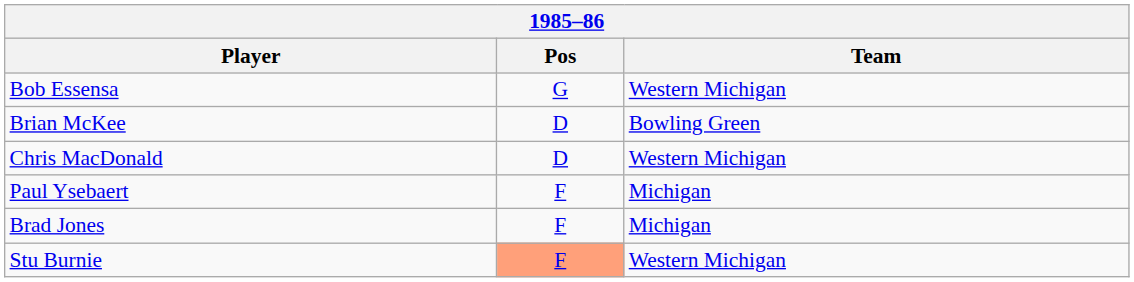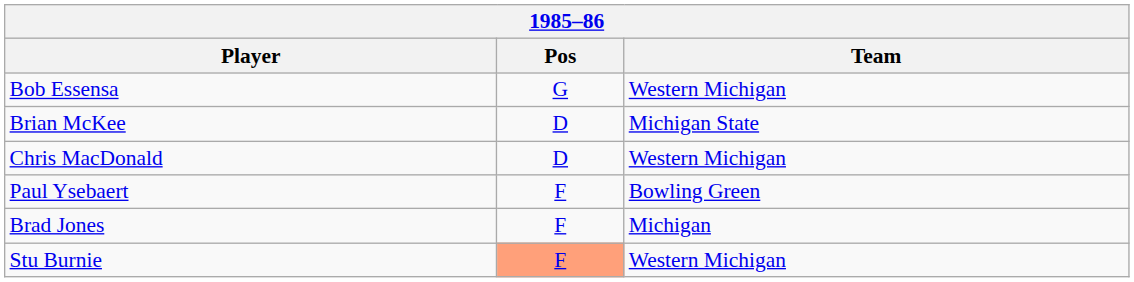 <table class="wikitable" width=95%>
 <tr>
 <th colspan=3><a href='#'>1985–86</a></th>
 </tr>
 <tr>
 <th>Player</th>
 <th>Pos</th>
 <th>Team</th>
 </tr>
 <tr>
 <td><a href='#'>Bob Essensa</a></td>
 <td style="text-align:center;"><a href='#'>G</a></td>
 <td><a href='#'>Western Michigan</a></td>
 </tr>
 <tr>
 <td><a href='#'>Brian McKee</a></td>
 <td style="text-align:center;"><a href='#'>D</a></td>
-<td><a href='#'>Bowling Green</a></td>
+<td><a href='#'>Michigan State</a></td>
 </tr>
 <tr>
 <td><a href='#'>Chris MacDonald</a></td>
 <td style="text-align:center;"><a href='#'>D</a></td>
 <td><a href='#'>Western Michigan</a></td>
 </tr>
 <tr>
 <td><a href='#'>Paul Ysebaert</a></td>
 <td style="text-align:center;"><a href='#'>F</a></td>
-<td><a href='#'>Michigan</a></td>
+<td><a href='#'>Bowling Green</a></td>
 </tr>
 <tr>
 <td><a href='#'>Brad Jones</a></td>
 <td style="text-align:center;"><a href='#'>F</a></td>
 <td><a href='#'>Michigan</a></td>
 </tr>
 <tr>
 <td><a href='#'>Stu Burnie</a></td>
 <td style="background: lightsalmon; text-align:center;"><a href='#'>F</a></td>
 <td><a href='#'>Western Michigan</a></td>
 </tr>
 </table>
